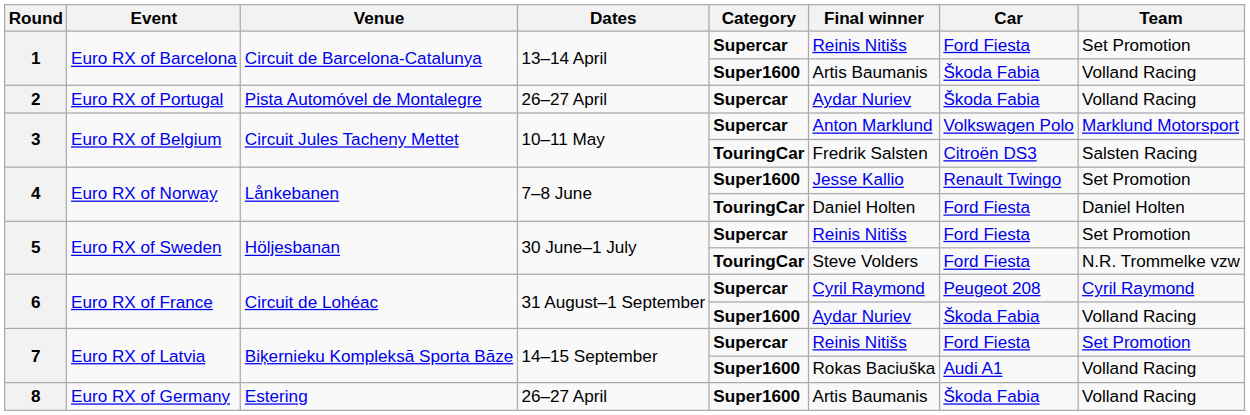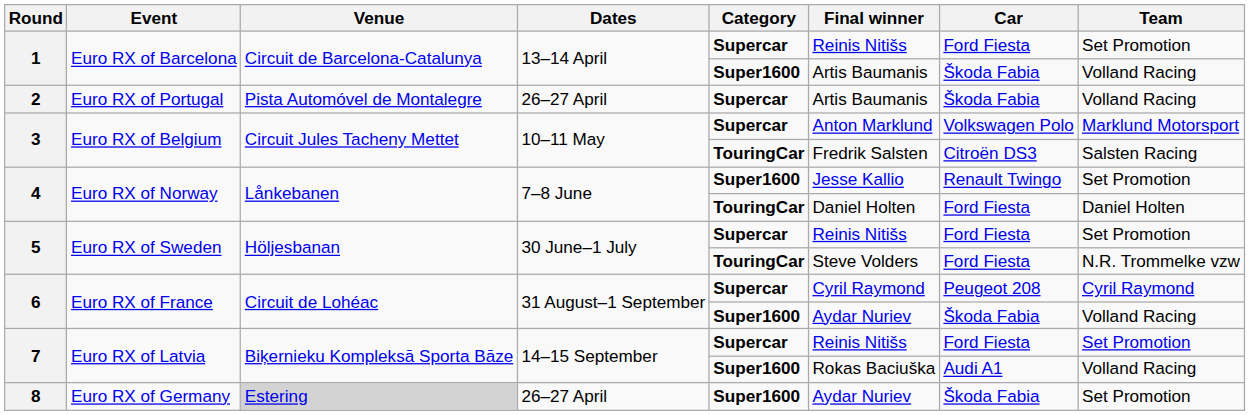 <table class="wikitable" style="font-size: 85%;">
 <tr>
 <th>Round</th>
 <th>Event</th>
 <th>Venue</th>
 <th>Dates</th>
 <th>Category</th>
 <th>Final winner</th>
 <th>Car</th>
 <th>Team</th>
 </tr>
 <tr>
 <th rowspan=2>1</th>
 <td rowspan=2> <a href='#'>Euro RX of Barcelona</a></td>
 <td rowspan=2><a href='#'>Circuit de Barcelona-Catalunya</a></td>
 <td rowspan=2>13–14 April</td>
 <td><strong><span>Supercar</span></strong></td>
 <td> <a href='#'>Reinis Nitišs</a></td>
 <td><a href='#'>Ford Fiesta</a></td>
 <td> Set Promotion</td>
 </tr>
 <tr>
 <td><strong><span>Super1600</span></strong></td>
 <td> Artis Baumanis</td>
 <td><a href='#'>Škoda Fabia</a></td>
 <td> Volland Racing</td>
 </tr>
 <tr>
 <th>2</th>
 <td> <a href='#'>Euro RX of Portugal</a></td>
 <td><a href='#'>Pista Automóvel de Montalegre</a></td>
 <td>26–27 April</td>
 <td><strong><span>Supercar</span></strong></td>
-<td> <a href='#'>Aydar Nuriev</a></td>
+<td> Artis Baumanis</td>
 <td><a href='#'>Škoda Fabia</a></td>
 <td> Volland Racing</td>
 </tr>
 <tr>
 <th rowspan=2>3</th>
 <td rowspan=2> <a href='#'>Euro RX of Belgium</a></td>
 <td rowspan=2><a href='#'>Circuit Jules Tacheny Mettet</a></td>
 <td rowspan=2>10–11 May</td>
 <td><strong><span>Supercar</span></strong></td>
 <td> <a href='#'>Anton Marklund</a></td>
 <td><a href='#'>Volkswagen Polo</a></td>
 <td> <a href='#'>Marklund Motorsport</a></td>
 </tr>
 <tr>
 <td><strong><span>TouringCar</span></strong></td>
 <td> Fredrik Salsten</td>
 <td><a href='#'>Citroën DS3</a></td>
 <td> Salsten Racing</td>
 </tr>
 <tr>
 <th rowspan=2>4</th>
 <td rowspan=2> <a href='#'>Euro RX of Norway</a></td>
 <td rowspan=2><a href='#'>Lånkebanen</a></td>
 <td rowspan=2>7–8 June</td>
 <td><strong><span>Super1600</span></strong></td>
 <td> <a href='#'>Jesse Kallio</a></td>
 <td><a href='#'>Renault Twingo</a></td>
 <td> Set Promotion</td>
 </tr>
 <tr>
 <td><strong><span>TouringCar</span></strong></td>
 <td> Daniel Holten</td>
 <td><a href='#'>Ford Fiesta</a></td>
 <td> Daniel Holten</td>
 </tr>
 <tr>
 <th rowspan=2>5</th>
 <td rowspan=2> <a href='#'>Euro RX of Sweden</a></td>
 <td rowspan=2><a href='#'>Höljesbanan</a></td>
 <td rowspan=2>30 June–1 July</td>
 <td><strong><span>Supercar</span></strong></td>
 <td> <a href='#'>Reinis Nitišs</a></td>
 <td><a href='#'>Ford Fiesta</a></td>
 <td> Set Promotion</td>
 </tr>
 <tr>
 <td><strong><span>TouringCar</span></strong></td>
 <td> Steve Volders</td>
 <td><a href='#'>Ford Fiesta</a></td>
 <td> N.R. Trommelke vzw</td>
 </tr>
 <tr>
 <th rowspan=2>6</th>
 <td rowspan=2> <a href='#'>Euro RX of France</a></td>
 <td rowspan=2><a href='#'>Circuit de Lohéac</a></td>
 <td rowspan=2>31 August–1 September</td>
 <td><strong><span>Supercar</span></strong></td>
 <td> <a href='#'>Cyril Raymond</a></td>
 <td><a href='#'>Peugeot 208</a></td>
 <td> <a href='#'>Cyril Raymond</a></td>
 </tr>
 <tr>
 <td><strong><span>Super1600</span></strong></td>
 <td> <a href='#'>Aydar Nuriev</a></td>
 <td><a href='#'>Škoda Fabia</a></td>
 <td> Volland Racing</td>
 </tr>
 <tr>
 <th rowspan=2>7</th>
 <td rowspan=2> <a href='#'>Euro RX of Latvia</a></td>
 <td rowspan=2><a href='#'>Biķernieku Kompleksā Sporta Bāze</a></td>
 <td rowspan=2>14–15 September</td>
 <td><strong><span>Supercar</span></strong></td>
 <td> <a href='#'>Reinis Nitišs</a></td>
 <td><a href='#'>Ford Fiesta</a></td>
 <td> <a href='#'>Set Promotion</a></td>
 </tr>
 <tr>
 <td><strong><span>Super1600</span></strong></td>
 <td> Rokas Baciuška</td>
 <td><a href='#'>Audi A1</a></td>
 <td> Volland Racing</td>
 </tr>
 <tr>
 <th>8</th>
 <td> <a href='#'>Euro RX of Germany</a></td>
-<td><a href='#'>Estering</a></td>
+<td style="background: lightgrey;"><a href='#'>Estering</a></td>
 <td>26–27 April</td>
 <td><strong><span>Super1600</span></strong></td>
-<td> Artis Baumanis</td>
+<td> <a href='#'>Aydar Nuriev</a></td>
 <td><a href='#'>Škoda Fabia</a></td>
-<td> Volland Racing</td>
+<td> Set Promotion</td>
 </tr>
 </table>
